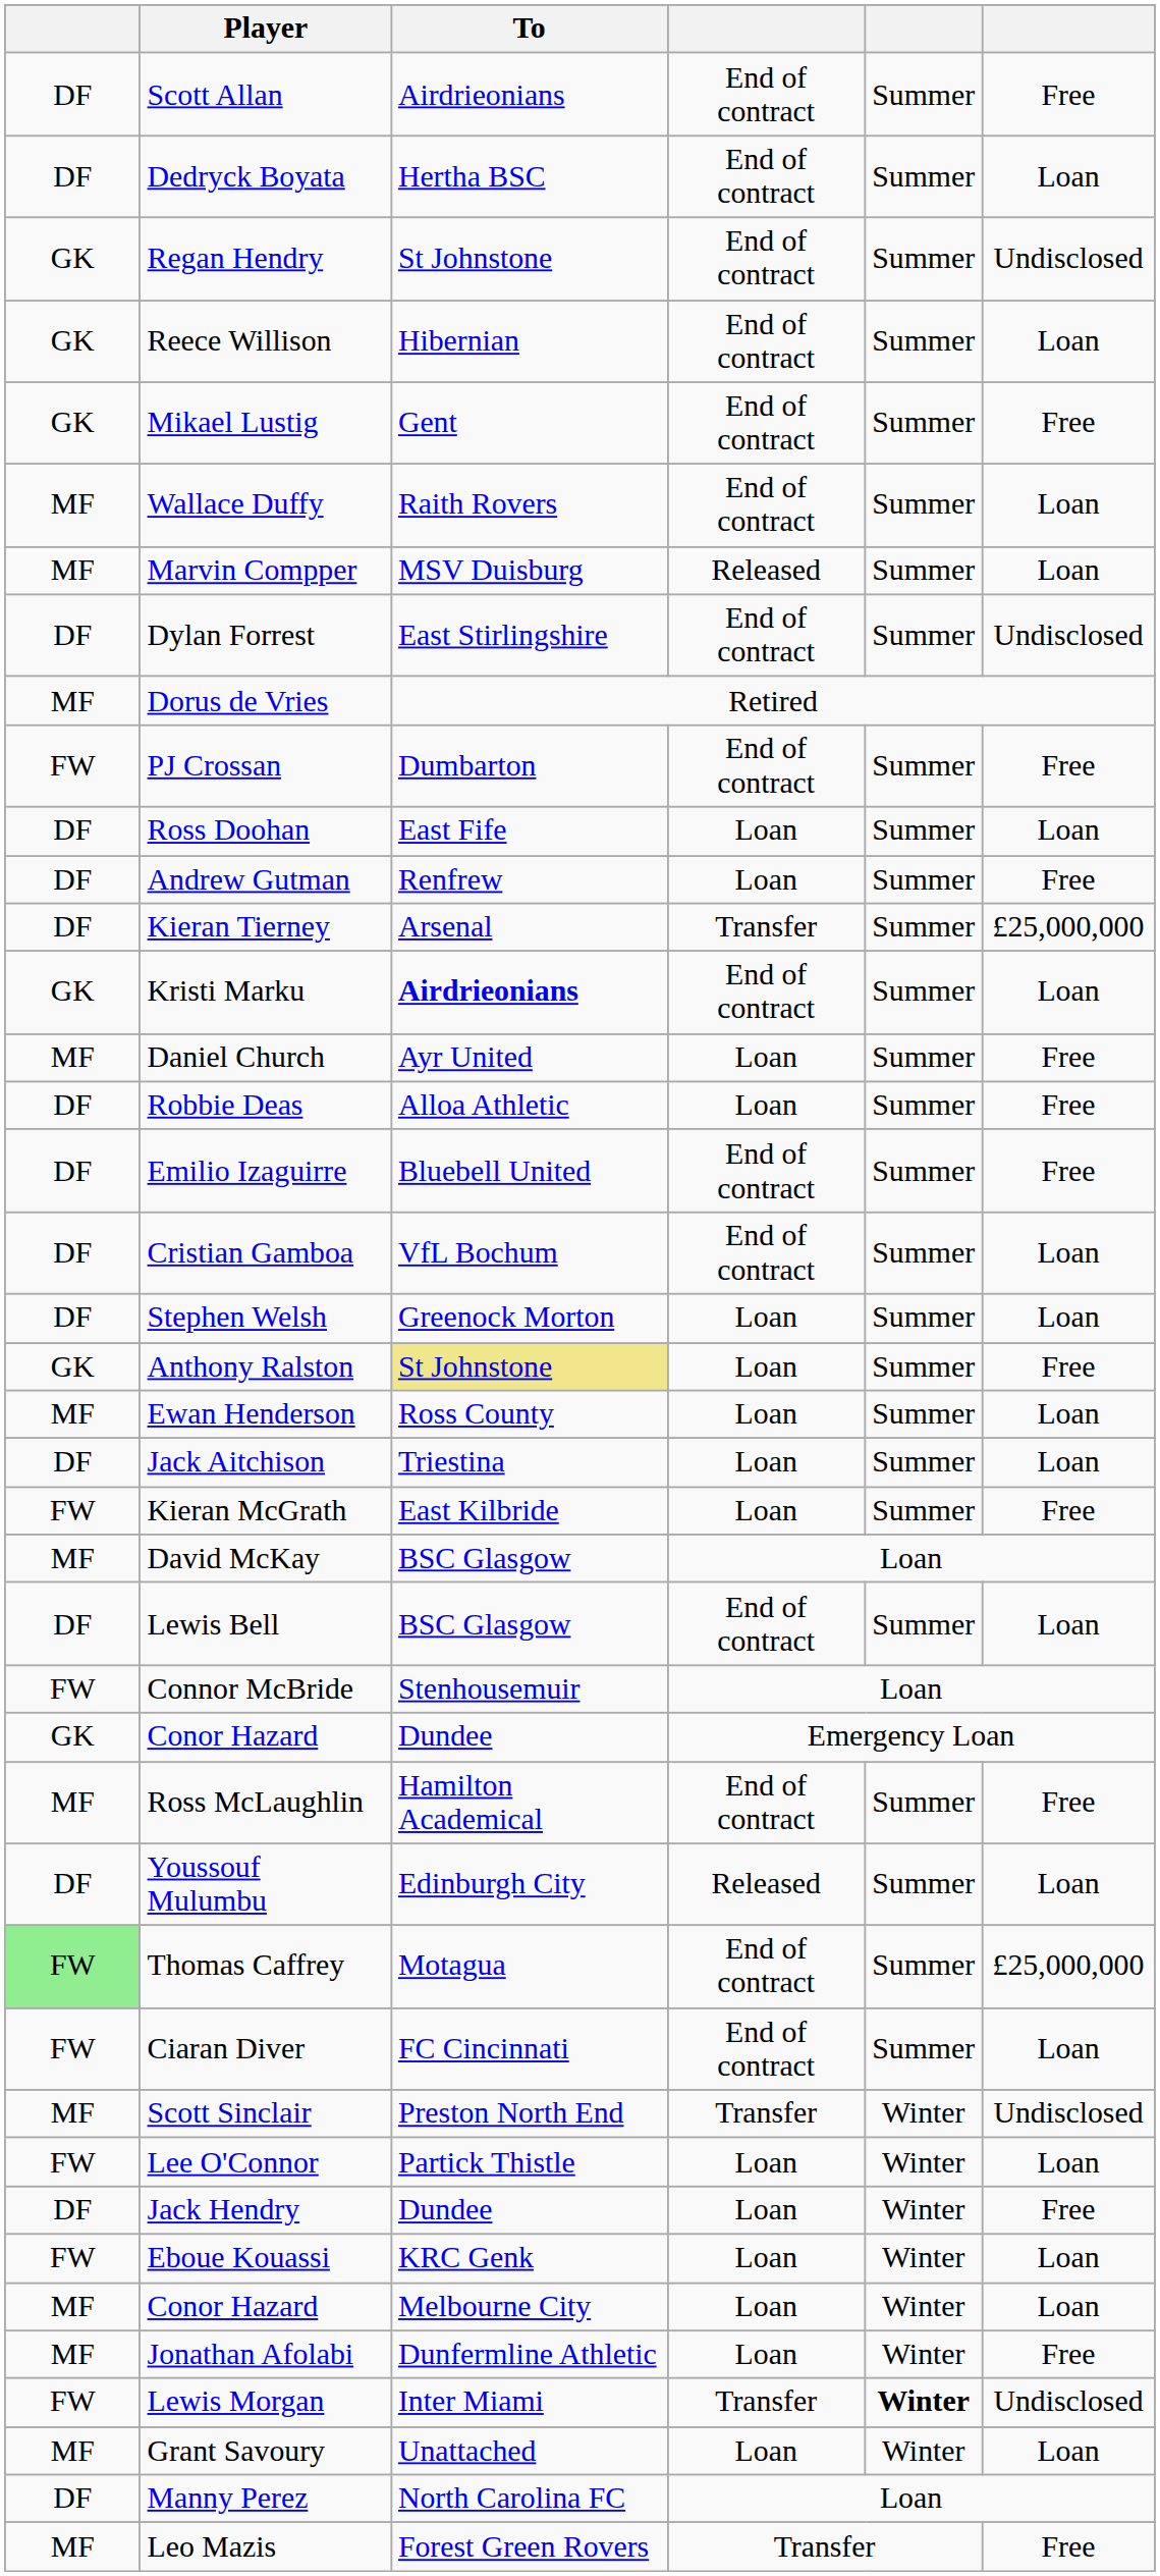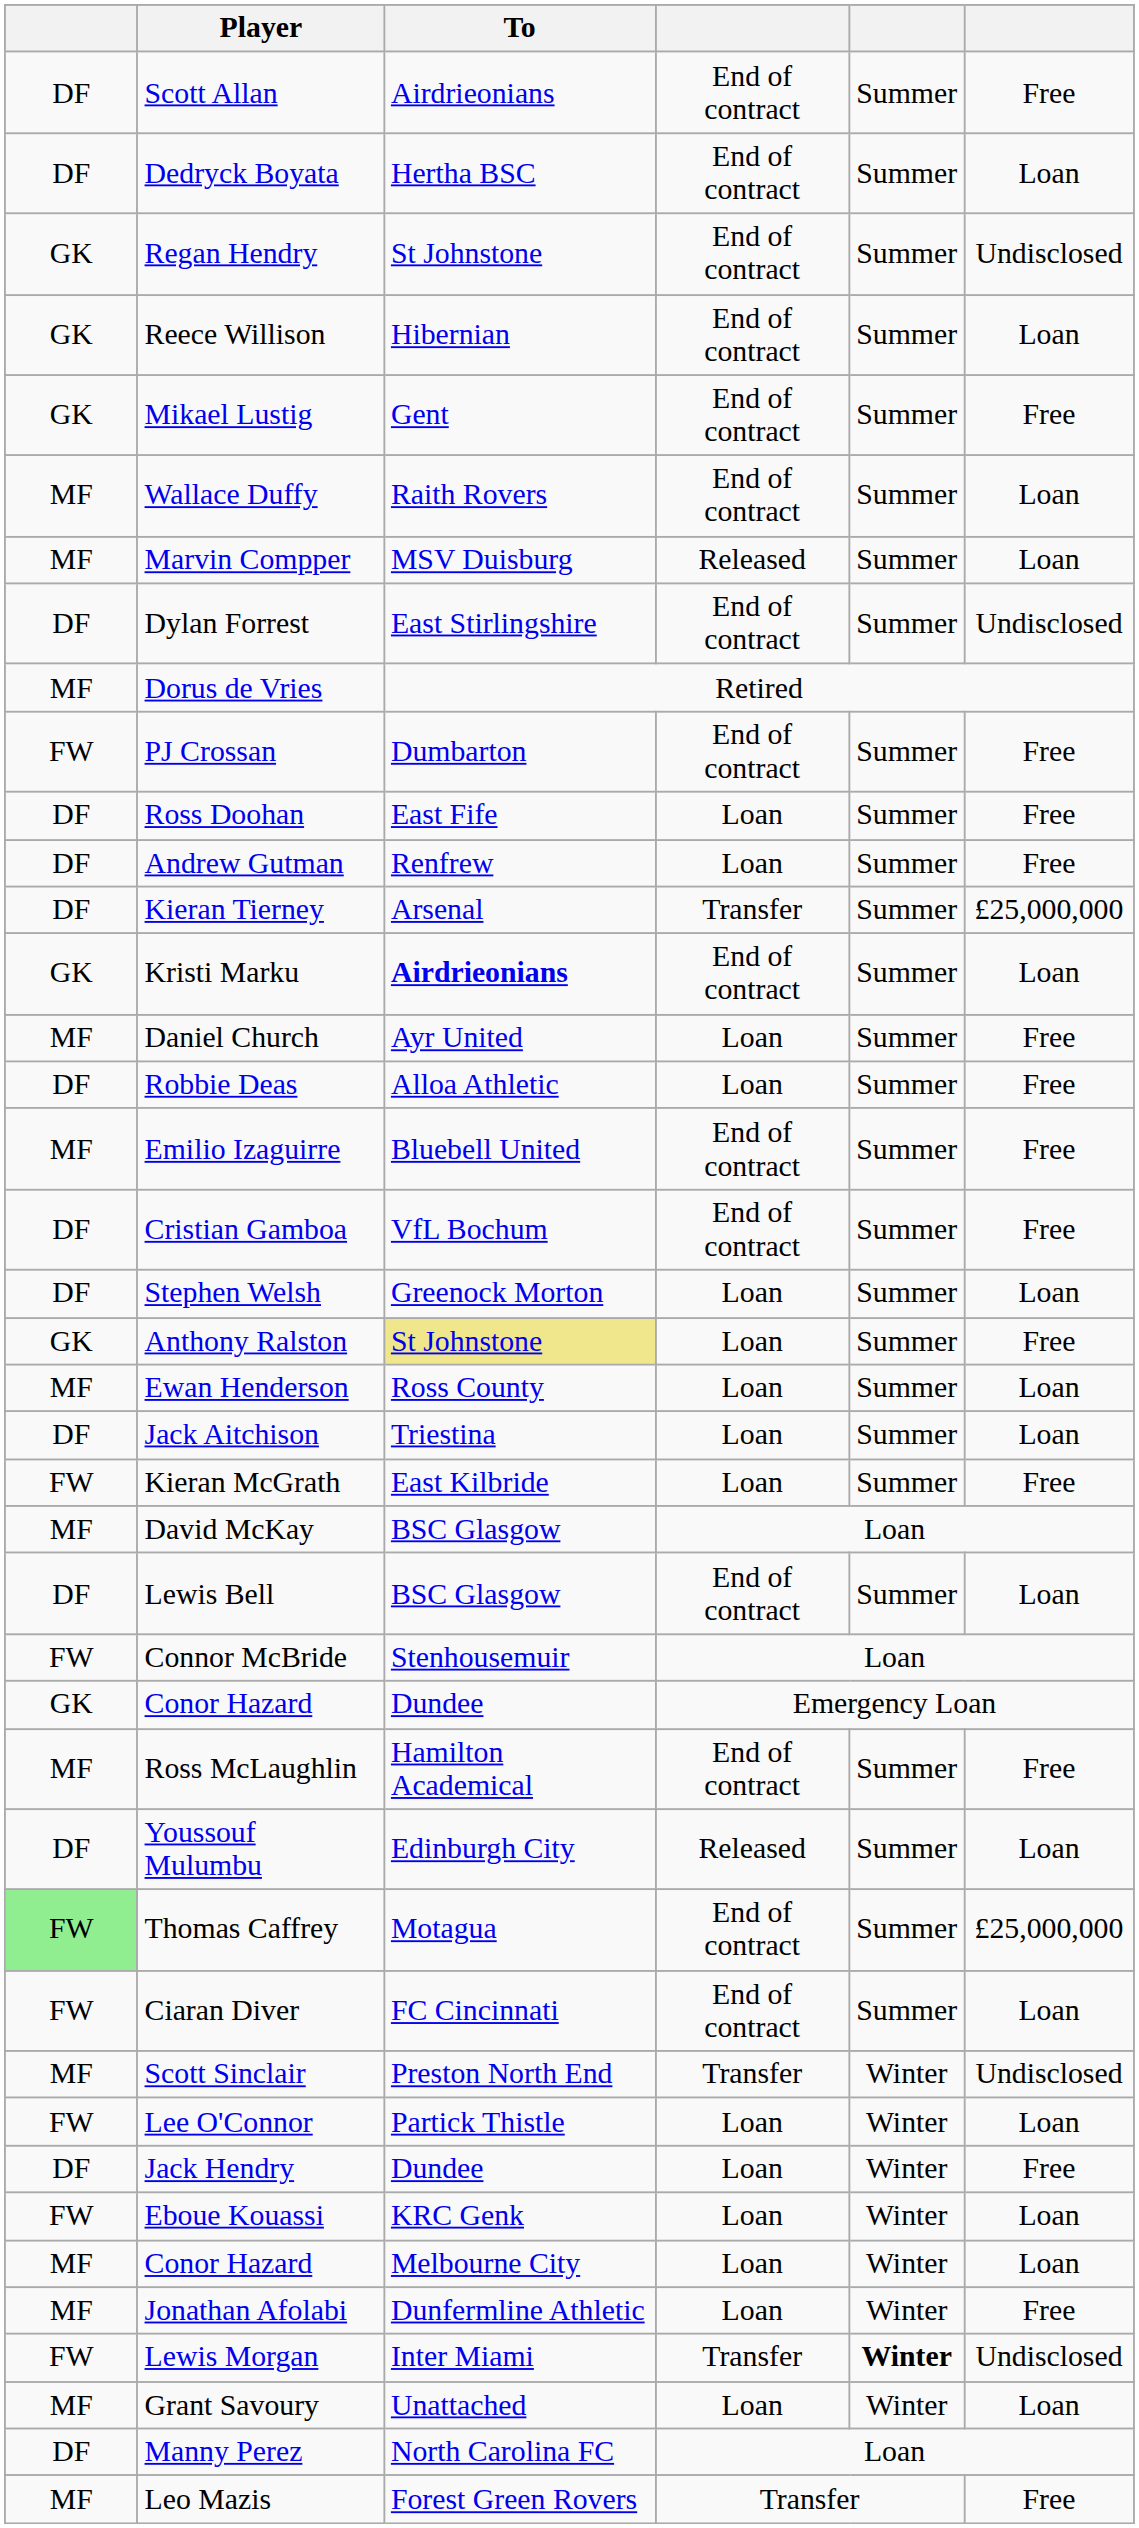 <table class="wikitable sortable" style="text-align:center;">
 <tr>
 <th style="width:64px;"></th>
 <th>Player</th>
 <th>To</th>
 <th></th>
 <th></th>
 <th style="width:84px;"></th>
 </tr>
 <tr>
 <td>DF</td>
 <td align="left"> <a href='#'>Scott Allan</a></td>
 <td style="text-align:left"> <a href='#'>Airdrieonians</a></td>
 <td>End of contract</td>
 <td>Summer</td>
 <td>Free</td>
 </tr>
 <tr>
 <td>DF</td>
 <td align="left"> <a href='#'>Dedryck Boyata</a></td>
 <td style="text-align:left"> <a href='#'>Hertha BSC</a></td>
 <td>End of contract</td>
 <td>Summer</td>
 <td>Loan</td>
 </tr>
 <tr>
 <td>GK</td>
 <td align="left"> <a href='#'>Regan Hendry</a></td>
 <td style="text-align:left"> <a href='#'>St Johnstone</a></td>
 <td>End of contract</td>
 <td>Summer</td>
 <td>Undisclosed</td>
 </tr>
 <tr>
 <td>GK</td>
 <td align="left"> Reece Willison</td>
 <td style="text-align:left"> <a href='#'>Hibernian</a></td>
 <td>End of contract</td>
 <td>Summer</td>
 <td>Loan</td>
 </tr>
 <tr>
 <td>GK</td>
 <td align="left"> <a href='#'>Mikael Lustig</a></td>
 <td style="text-align:left"> <a href='#'>Gent</a></td>
 <td>End of contract</td>
 <td>Summer</td>
 <td>Free</td>
 </tr>
 <tr>
 <td>MF</td>
 <td align="left"> <a href='#'>Wallace Duffy</a></td>
 <td style="text-align:left"> <a href='#'>Raith Rovers</a></td>
 <td>End of contract</td>
 <td>Summer</td>
 <td>Loan</td>
 </tr>
 <tr>
 <td>MF</td>
 <td align="left"> <a href='#'>Marvin Compper</a></td>
 <td style="text-align:left"> <a href='#'>MSV Duisburg</a></td>
 <td>Released</td>
 <td>Summer</td>
 <td>Loan</td>
 </tr>
 <tr>
 <td>DF</td>
 <td align="left"> Dylan Forrest</td>
 <td style="text-align:left"> <a href='#'>East Stirlingshire</a></td>
 <td>End of contract</td>
 <td>Summer</td>
 <td>Undisclosed</td>
 </tr>
 <tr>
 <td>MF</td>
 <td align="left"> <a href='#'>Dorus de Vries</a></td>
 <td align=center colspan=4>Retired</td>
 </tr>
 <tr>
 <td>FW</td>
 <td align="left"> <a href='#'>PJ Crossan</a></td>
 <td style="text-align:left"> <a href='#'>Dumbarton</a></td>
 <td>End of contract</td>
 <td>Summer</td>
 <td>Free</td>
 </tr>
 <tr>
 <td>DF</td>
 <td align="left"> <a href='#'>Ross Doohan</a></td>
 <td style="text-align:left"> <a href='#'>East Fife</a></td>
 <td>Loan</td>
 <td>Summer</td>
-<td>Loan</td>
+<td>Free</td>
 </tr>
 <tr>
 <td>DF</td>
 <td align="left"> <a href='#'>Andrew Gutman</a></td>
 <td style="text-align:left"> <a href='#'>Renfrew</a></td>
 <td>Loan</td>
 <td>Summer</td>
 <td>Free</td>
 </tr>
 <tr>
 <td>DF</td>
 <td align="left"> <a href='#'>Kieran Tierney</a></td>
 <td style="text-align:left"> <a href='#'>Arsenal</a></td>
 <td>Transfer</td>
 <td>Summer</td>
 <td>£25,000,000</td>
 </tr>
 <tr>
 <td>GK</td>
 <td align="left"> Kristi Marku</td>
 <td style="text-align:left"><strong> <a href='#'>Airdrieonians</a></strong></td>
 <td>End of contract</td>
 <td>Summer</td>
 <td>Loan</td>
 </tr>
 <tr>
 <td>MF</td>
 <td align="left"> Daniel Church</td>
 <td style="text-align:left"> <a href='#'>Ayr United</a></td>
 <td>Loan</td>
 <td>Summer</td>
 <td>Free</td>
 </tr>
 <tr>
 <td>DF</td>
 <td align="left"> <a href='#'>Robbie Deas</a></td>
 <td style="text-align:left"> <a href='#'>Alloa Athletic</a></td>
 <td>Loan</td>
 <td>Summer</td>
 <td>Free</td>
 </tr>
 <tr>
-<td>DF</td>
+<td>MF</td>
 <td align="left"> <a href='#'>Emilio Izaguirre</a></td>
 <td style="text-align:left"> <a href='#'>Bluebell United</a></td>
 <td>End of contract</td>
 <td>Summer</td>
 <td>Free</td>
 </tr>
 <tr>
 <td>DF</td>
 <td align="left"> <a href='#'>Cristian Gamboa</a></td>
 <td style="text-align:left"> <a href='#'>VfL Bochum</a></td>
 <td>End of contract</td>
 <td>Summer</td>
-<td>Loan</td>
+<td>Free</td>
 </tr>
 <tr>
 <td>DF</td>
 <td align="left"> <a href='#'>Stephen Welsh</a></td>
 <td style="text-align:left"> <a href='#'>Greenock Morton</a></td>
 <td>Loan</td>
 <td>Summer</td>
 <td>Loan</td>
 </tr>
 <tr>
 <td>GK</td>
 <td align="left"> <a href='#'>Anthony Ralston</a></td>
 <td style="background: khaki; text-align:left"> <a href='#'>St Johnstone</a></td>
 <td>Loan</td>
 <td>Summer</td>
 <td>Free</td>
 </tr>
 <tr>
 <td>MF</td>
 <td align="left"> <a href='#'>Ewan Henderson</a></td>
 <td style="text-align:left"> <a href='#'>Ross County</a></td>
 <td>Loan</td>
 <td>Summer</td>
 <td>Loan</td>
 </tr>
 <tr>
 <td>DF</td>
 <td align="left"> <a href='#'>Jack Aitchison</a></td>
 <td style="text-align:left"> <a href='#'>Triestina</a></td>
 <td>Loan</td>
 <td>Summer</td>
 <td>Loan</td>
 </tr>
 <tr>
 <td>FW</td>
 <td align="left"> Kieran McGrath</td>
 <td style="text-align:left"> <a href='#'>East Kilbride</a></td>
 <td>Loan</td>
 <td>Summer</td>
 <td>Free</td>
 </tr>
 <tr>
 <td>MF</td>
 <td align="left"> David McKay</td>
 <td style="text-align:left"> <a href='#'>BSC Glasgow</a></td>
 <td align=center colspan=4>Loan</td>
 </tr>
 <tr>
 <td>DF</td>
 <td align="left"> Lewis Bell</td>
 <td style="text-align:left"> <a href='#'>BSC Glasgow</a></td>
 <td>End of contract</td>
 <td>Summer</td>
 <td>Loan</td>
 </tr>
 <tr>
 <td>FW</td>
 <td align="left"> Connor McBride</td>
 <td style="text-align:left"> <a href='#'>Stenhousemuir</a></td>
 <td align=center colspan=4>Loan</td>
 </tr>
 <tr>
 <td>GK</td>
 <td align="left"> <a href='#'>Conor Hazard</a></td>
 <td style="text-align:left"> <a href='#'>Dundee</a></td>
 <td align=center colspan=4>Emergency Loan</td>
 </tr>
 <tr>
 <td>MF</td>
 <td align="left"> Ross McLaughlin</td>
 <td style="text-align:left"> <a href='#'>Hamilton Academical</a></td>
 <td>End of contract</td>
 <td>Summer</td>
 <td>Free</td>
 </tr>
 <tr>
 <td>DF</td>
 <td align="left"> <a href='#'>Youssouf Mulumbu</a></td>
 <td style="text-align:left"> <a href='#'>Edinburgh City</a></td>
 <td>Released</td>
 <td>Summer</td>
 <td>Loan</td>
 </tr>
 <tr>
 <td style="background: lightgreen;">FW</td>
 <td align="left"> Thomas Caffrey</td>
 <td style="text-align:left"> <a href='#'>Motagua</a></td>
 <td>End of contract</td>
 <td>Summer</td>
 <td>£25,000,000</td>
 </tr>
 <tr>
 <td>FW</td>
 <td align="left"> Ciaran Diver</td>
 <td style="text-align:left"> <a href='#'>FC Cincinnati</a></td>
 <td>End of contract</td>
 <td>Summer</td>
 <td>Loan</td>
 </tr>
 <tr>
 <td>MF</td>
 <td align="left"> <a href='#'>Scott Sinclair</a></td>
 <td style="text-align:left"> <a href='#'>Preston North End</a></td>
 <td>Transfer</td>
 <td>Winter</td>
 <td>Undisclosed</td>
 </tr>
 <tr>
 <td>FW</td>
 <td align="left"> <a href='#'>Lee O'Connor</a></td>
 <td style="text-align:left"> <a href='#'>Partick Thistle</a></td>
 <td>Loan</td>
 <td>Winter</td>
 <td>Loan</td>
 </tr>
 <tr>
 <td>DF</td>
 <td align="left"> <a href='#'>Jack Hendry</a></td>
 <td style="text-align:left"> <a href='#'>Dundee</a></td>
 <td>Loan</td>
 <td>Winter</td>
 <td>Free</td>
 </tr>
 <tr>
 <td>FW</td>
 <td align="left"> <a href='#'>Eboue Kouassi</a></td>
 <td style="text-align:left"> <a href='#'>KRC Genk</a></td>
 <td>Loan</td>
 <td>Winter</td>
 <td>Loan</td>
 </tr>
 <tr>
 <td>MF</td>
 <td align="left"> <a href='#'>Conor Hazard</a></td>
 <td style="text-align:left"> <a href='#'>Melbourne City</a></td>
 <td>Loan</td>
 <td>Winter</td>
 <td>Loan</td>
 </tr>
 <tr>
 <td>MF</td>
 <td align="left"> <a href='#'>Jonathan Afolabi</a></td>
 <td style="text-align:left"> <a href='#'>Dunfermline Athletic</a></td>
 <td>Loan</td>
 <td>Winter</td>
 <td>Free</td>
 </tr>
 <tr>
 <td>FW</td>
 <td align="left"> <a href='#'>Lewis Morgan</a></td>
 <td style="text-align:left"> <a href='#'>Inter Miami</a></td>
 <td>Transfer</td>
 <td><strong>Winter</strong></td>
 <td>Undisclosed</td>
 </tr>
 <tr>
 <td>MF</td>
 <td align="left"> Grant Savoury</td>
 <td style="text-align:left"><a href='#'>Unattached</a></td>
 <td>Loan</td>
 <td>Winter</td>
 <td>Loan</td>
 </tr>
 <tr>
 <td>DF</td>
 <td align="left"> <a href='#'>Manny Perez</a></td>
 <td style="text-align:left"> <a href='#'>North Carolina FC</a></td>
 <td align=center colspan=4>Loan</td>
 </tr>
 <tr>
 <td>MF</td>
 <td align="left"> Leo Mazis</td>
 <td style="text-align:left"> <a href='#'>Forest Green Rovers</a></td>
 <td align=center colspan=2>Transfer</td>
 <td>Free</td>
 </tr>
 </table>
